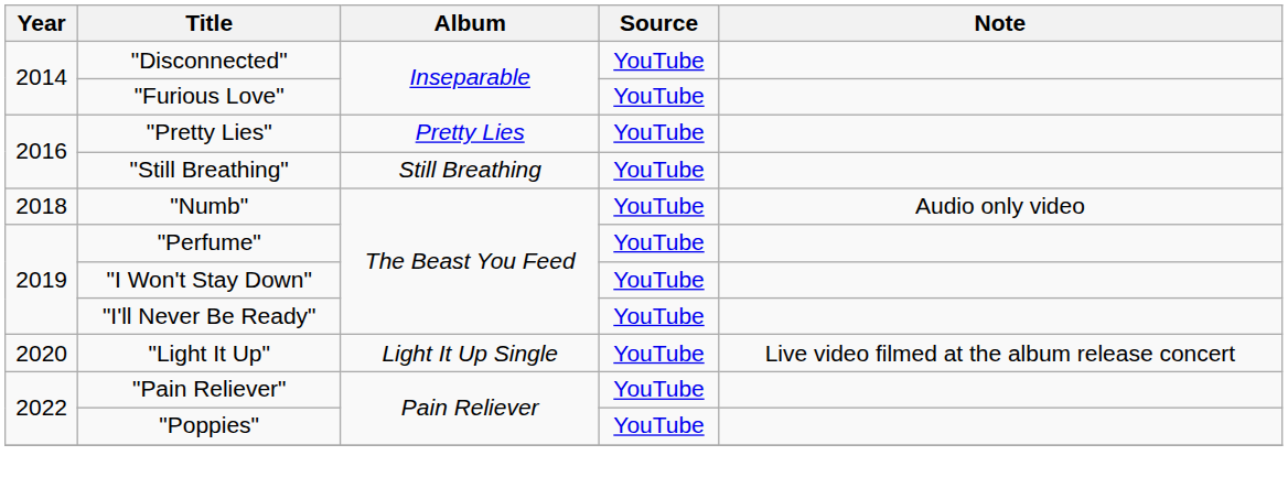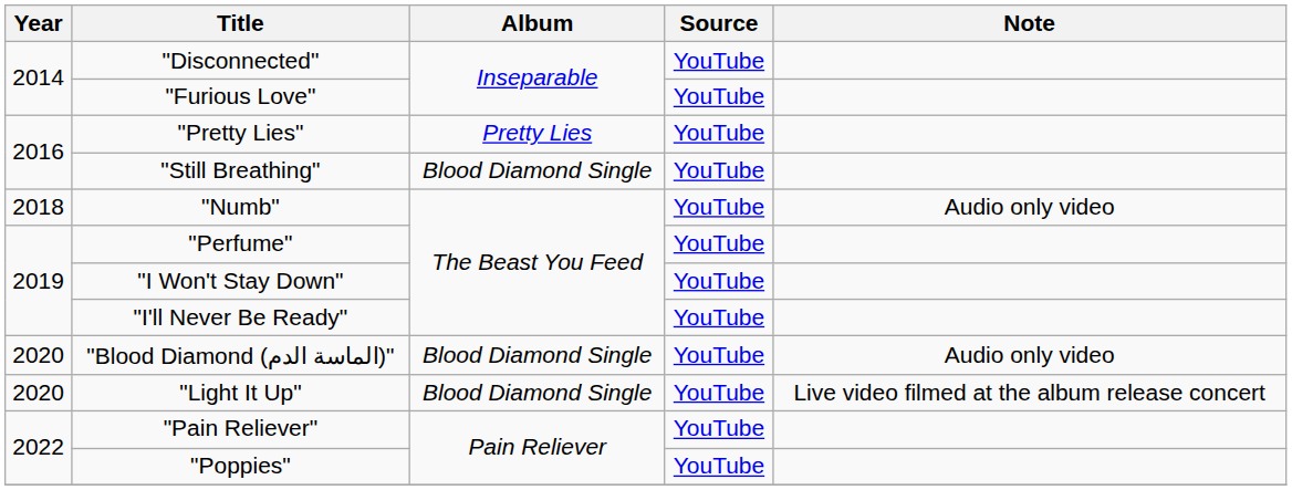 <table class="wikitable" style="width:70%; text-align:center;">
 <tr>
 <th>Year</th>
 <th>Title</th>
 <th>Album</th>
 <th>Source</th>
 <th>Note</th>
 </tr>
 <tr>
 <td rowspan="2">2014</td>
 <td>"Disconnected"</td>
 <td style="text-align:center;" rowspan="2"><em><a href='#'>Inseparable</a></em></td>
 <td><a href='#'>YouTube</a> </td>
 <td></td>
 </tr>
 <tr>
 <td>"Furious Love"</td>
 <td><a href='#'>YouTube</a> </td>
 <td></td>
 </tr>
 <tr>
 <td rowspan="2">2016</td>
 <td>"Pretty Lies"</td>
 <td style="text-align:center;"><em><a href='#'>Pretty Lies</a></em></td>
 <td><a href='#'>YouTube</a> </td>
 <td></td>
 </tr>
 <tr>
 <td>"Still Breathing"</td>
-<td style="text-align:center;"><em>Still Breathing</em></td>
+<td style="text-align:center;"><em>Blood Diamond Single</em></td>
 <td><a href='#'>YouTube</a> </td>
 <td></td>
 </tr>
 <tr>
 <td>2018</td>
 <td>"Numb"</td>
 <td style="text-align:center;" rowspan="4"><em>The Beast You Feed</em></td>
 <td><a href='#'>YouTube</a> </td>
 <td>Audio only video</td>
 </tr>
 <tr>
 <td rowspan="3">2019</td>
 <td>"Perfume"</td>
 <td><a href='#'>YouTube</a> </td>
 <td></td>
 </tr>
 <tr>
 <td>"I Won't Stay Down"</td>
 <td><a href='#'>YouTube</a> </td>
 <td></td>
 </tr>
 <tr>
 <td>"I'll Never Be Ready"</td>
 <td><a href='#'>YouTube</a> </td>
 <td></td>
 </tr>
 <tr>
 <td>2020</td>
+<td>"Blood Diamond (الماسة الدم)"</td>
+<td style="text-align:center;"><em>Blood Diamond Single</em></td>
+<td><a href='#'>YouTube</a> </td>
+<td>Audio only video</td>
+</tr>
+<tr>
+<td>2020</td>
 <td>"Light It Up"</td>
-<td style="text-align:center;"><em>Light It Up Single</em></td>
+<td style="text-align:center;"><em>Blood Diamond Single</em></td>
 <td><a href='#'>YouTube</a> </td>
 <td>Live video filmed at the album release concert</td>
 </tr>
 <tr>
 <td rowspan="2">2022</td>
 <td>"Pain Reliever"</td>
 <td style="text-align:center;" rowspan="2"><em>Pain Reliever</em></td>
 <td><a href='#'>YouTube</a> </td>
 <td></td>
 </tr>
 <tr>
 <td>"Poppies"</td>
 <td style="text-align:center;"><a href='#'>YouTube</a> </td>
 <td></td>
 </tr>
 <tr>
 </tr>
 </table>
